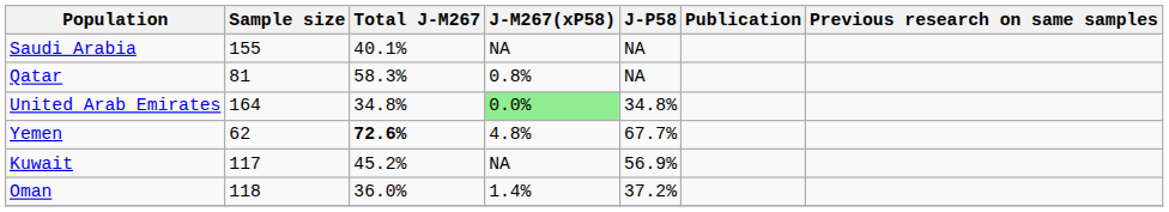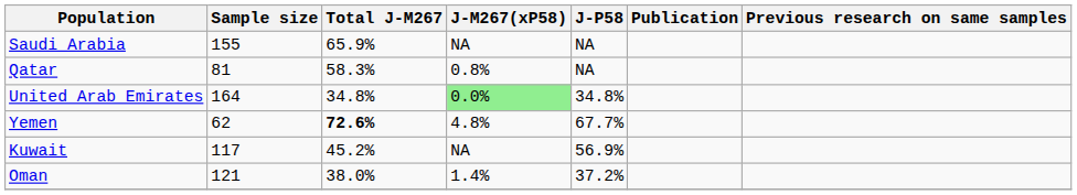 <table class="wikitable sortable mw-collapsible">
 <tr>
 <th>Population</th>
 <th>Sample size</th>
 <th>Total J-M267</th>
 <th>J-M267(xP58)</th>
 <th>J-P58</th>
 <th>Publication</th>
 <th>Previous research on same samples</th>
 </tr>
 <tr>
 <td><a href='#'>Saudi Arabia</a></td>
 <td>155</td>
-<td>40.1%</td>
+<td>65.9%</td>
 <td>NA</td>
 <td>NA</td>
 <td></td>
 <td></td>
 </tr>
 <tr>
 <td><a href='#'>Qatar</a></td>
 <td>81</td>
 <td>58.3%</td>
 <td>0.8%</td>
 <td>NA</td>
 <td></td>
 <td></td>
 </tr>
 <tr>
 <td><a href='#'>United Arab Emirates</a></td>
 <td>164</td>
 <td>34.8%</td>
 <td style="background: lightgreen;">0.0%</td>
 <td>34.8%</td>
 <td></td>
 <td></td>
 </tr>
 <tr>
 <td><a href='#'>Yemen</a></td>
 <td>62</td>
 <td><strong>72.6%</strong></td>
 <td>4.8%</td>
 <td>67.7%</td>
 <td></td>
 <td></td>
 </tr>
 <tr>
 <td><a href='#'>Kuwait</a></td>
 <td>117</td>
 <td>45.2%</td>
 <td>NA</td>
 <td>56.9%</td>
 <td></td>
 <td></td>
 </tr>
 <tr>
 <td><a href='#'>Oman</a></td>
-<td>118</td>
-<td>36.0%</td>
+<td>121</td>
+<td>38.0%</td>
 <td>1.4%</td>
 <td>37.2%</td>
 <td></td>
 <td></td>
 </tr>
 <tr>
 </tr>
 </table>
